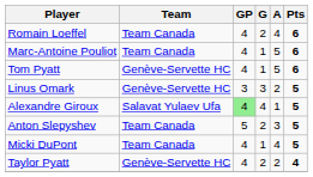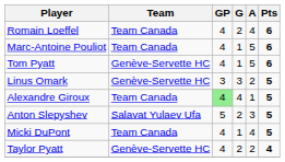 <table class="wikitable sortable" style="text-align:center;">
 <tr>
 <th>Player</th>
 <th>Team</th>
 <th>GP</th>
 <th>G</th>
 <th>A</th>
 <th>Pts</th>
 </tr>
 <tr>
 <td style="text-align:left;"> <a href='#'>Romain Loeffel</a></td>
 <td align=left><a href='#'>Team Canada</a></td>
 <td>4</td>
 <td>2</td>
 <td>4</td>
 <td><strong>6</strong></td>
 </tr>
 <tr>
 <td style="text-align:left;"> <a href='#'>Marc-Antoine Pouliot</a></td>
 <td align=left><a href='#'>Team Canada</a></td>
 <td>4</td>
 <td>1</td>
 <td>5</td>
 <td><strong>6</strong></td>
 </tr>
 <tr>
 <td style="text-align:left;"> <a href='#'>Tom Pyatt</a></td>
 <td align=left><a href='#'>Genève-Servette HC</a></td>
 <td>4</td>
 <td>1</td>
 <td>5</td>
 <td><strong>6</strong></td>
 </tr>
 <tr>
 <td style="text-align:left;"> <a href='#'>Linus Omark</a></td>
 <td align=left><a href='#'>Genève-Servette HC</a></td>
 <td>3</td>
 <td>3</td>
 <td>2</td>
 <td><strong>5</strong></td>
 </tr>
 <tr>
 <td style="text-align:left;"> <a href='#'>Alexandre Giroux</a></td>
-<td align=left><a href='#'>Salavat Yulaev Ufa</a></td>
+<td align=left><a href='#'>Team Canada</a></td>
 <td style="background: lightgreen;">4</td>
 <td>4</td>
 <td>1</td>
 <td><strong>5</strong></td>
 </tr>
 <tr>
 <td style="text-align:left;"> <a href='#'>Anton Slepyshev</a></td>
-<td align=left><a href='#'>Team Canada</a></td>
+<td align=left><a href='#'>Salavat Yulaev Ufa</a></td>
 <td>5</td>
 <td>2</td>
 <td>3</td>
 <td><strong>5</strong></td>
 </tr>
 <tr>
 <td style="text-align:left;"> <a href='#'>Micki DuPont</a></td>
 <td align=left><a href='#'>Team Canada</a></td>
 <td>4</td>
 <td>1</td>
 <td>4</td>
 <td><strong>5</strong></td>
 </tr>
 <tr>
 <td style="text-align:left;"> <a href='#'>Taylor Pyatt</a></td>
 <td align=left><a href='#'>Genève-Servette HC</a></td>
 <td>4</td>
 <td>2</td>
 <td>2</td>
 <td><strong>4</strong></td>
 </tr>
 <tr>
 </tr>
 </table>
